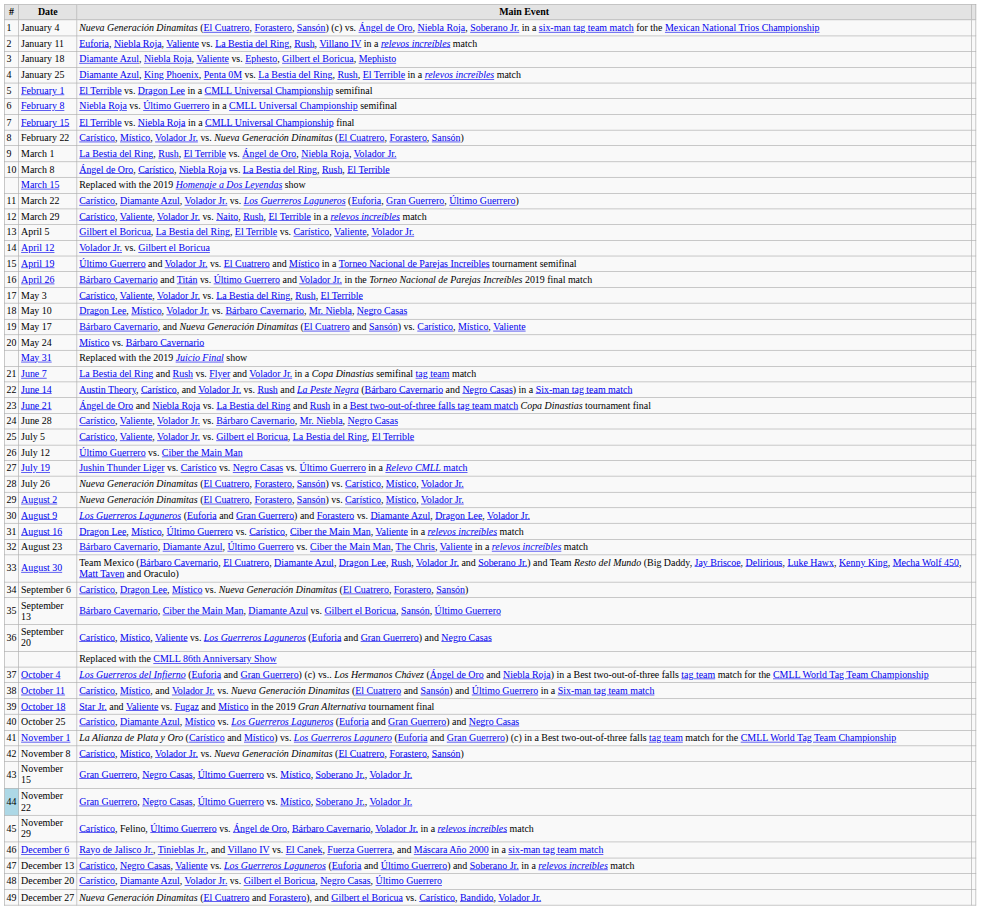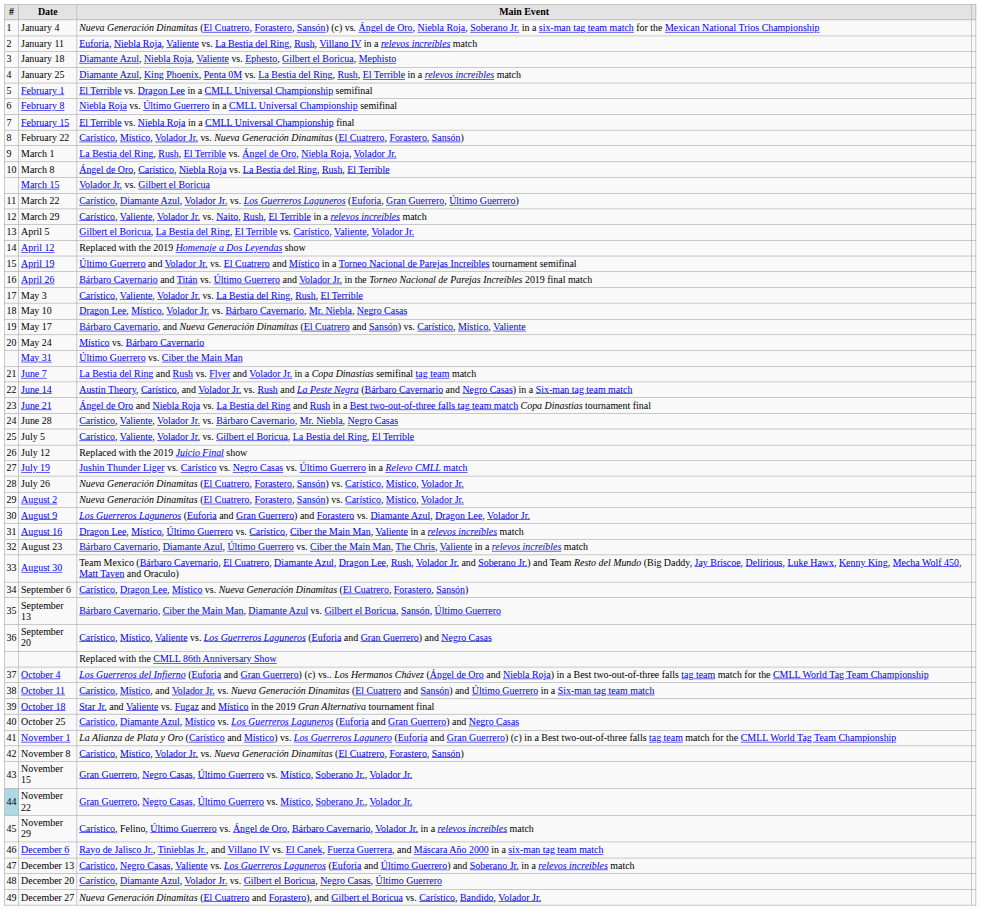 <table text-align: left;" class="wikitable sortable">
 <tr>
 <th data-sort-type="number" style="border-style: none none solid solid; background: #e3e3e3"><strong>#</strong></th>
 <th style="border-style: none none solid solid; background: #e3e3e3"><strong>Date</strong></th>
 <th style="border-style: none none solid solid; background: #e3e3e3"><strong>Main Event</strong></th>
 <th class="unsortable" style="border-style: none none solid solid; background: #e3e3e3"><strong></strong></th>
 </tr>
 <tr>
 <td>1</td>
 <td>January 4</td>
 <td><em>Nueva Generación Dinamitas</em> (<a href='#'>El Cuatrero</a>, <a href='#'>Forastero</a>, <a href='#'>Sansón</a>) (c) vs. <a href='#'>Ángel de Oro</a>, <a href='#'>Niebla Roja</a>, <a href='#'>Soberano Jr.</a> in a <a href='#'>six-man tag team match</a> for the <a href='#'>Mexican National Trios Championship</a></td>
 <td></td>
 </tr>
 <tr>
 <td>2</td>
 <td>January 11</td>
 <td><a href='#'>Euforia</a>, <a href='#'>Niebla Roja</a>, <a href='#'>Valiente</a> vs. <a href='#'>La Bestia del Ring</a>, <a href='#'>Rush</a>, <a href='#'>Villano IV</a> in a <em><a href='#'>relevos increíbles</a></em> match</td>
 <td></td>
 </tr>
 <tr>
 <td>3</td>
 <td>January 18</td>
 <td><a href='#'>Diamante Azul</a>, <a href='#'>Niebla Roja</a>, <a href='#'>Valiente</a> vs. <a href='#'>Ephesto</a>, <a href='#'>Gilbert el Boricua</a>, <a href='#'>Mephisto</a></td>
 <td></td>
 </tr>
 <tr>
 <td>4</td>
 <td>January 25</td>
 <td><a href='#'>Diamante Azul</a>, <a href='#'>King Phoenix</a>, <a href='#'>Penta 0M</a> vs. <a href='#'>La Bestia del Ring</a>, <a href='#'>Rush</a>, <a href='#'>El Terrible</a> in a <em><a href='#'>relevos increíbles</a></em> match</td>
 <td></td>
 </tr>
 <tr>
 <td>5</td>
 <td><a href='#'>February 1</a></td>
 <td><a href='#'>El Terrible</a> vs. <a href='#'>Dragon Lee</a> in a <a href='#'>CMLL Universal Championship</a> semifinal</td>
 <td></td>
 </tr>
 <tr>
 <td>6</td>
 <td><a href='#'>February 8</a></td>
 <td><a href='#'>Niebla Roja</a> vs. <a href='#'>Último Guerrero</a> in a <a href='#'>CMLL Universal Championship</a> semifinal</td>
 <td></td>
 </tr>
 <tr>
 <td>7</td>
 <td><a href='#'>February 15</a></td>
 <td><a href='#'>El Terrible</a> vs. <a href='#'>Niebla Roja</a> in a <a href='#'>CMLL Universal Championship</a> final</td>
 <td></td>
 </tr>
 <tr>
 <td>8</td>
 <td>February 22</td>
 <td><a href='#'>Carístico</a>, <a href='#'>Místico</a>, <a href='#'>Volador Jr.</a> vs. <em>Nueva Generación Dinamitas</em> (<a href='#'>El Cuatrero</a>, <a href='#'>Forastero</a>, <a href='#'>Sansón</a>)</td>
 <td></td>
 </tr>
 <tr>
 <td>9</td>
 <td>March 1</td>
 <td><a href='#'>La Bestia del Ring</a>, <a href='#'>Rush</a>, <a href='#'>El Terrible</a> vs. <a href='#'>Ángel de Oro</a>, <a href='#'>Niebla Roja</a>, <a href='#'>Volador Jr.</a></td>
 <td></td>
 </tr>
 <tr>
 <td>10</td>
 <td>March 8</td>
 <td><a href='#'>Ángel de Oro</a>, <a href='#'>Carístico</a>, <a href='#'>Niebla Roja</a> vs. <a href='#'>La Bestia del Ring</a>, <a href='#'>Rush</a>, <a href='#'>El Terrible</a></td>
 <td></td>
 </tr>
 <tr>
 <td></td>
 <td><a href='#'>March 15</a></td>
-<td>Replaced with the 2019 <em><a href='#'>Homenaje a Dos Leyendas</a></em> show</td>
+<td><a href='#'>Volador Jr.</a> vs. <a href='#'>Gilbert el Boricua</a></td>
 <td></td>
 </tr>
 <tr>
 <td>11</td>
 <td>March 22</td>
 <td><a href='#'>Carístico</a>, <a href='#'>Diamante Azul</a>, <a href='#'>Volador Jr.</a> vs. <em><a href='#'>Los Guerreros Laguneros</a></em> (<a href='#'>Euforia</a>, <a href='#'>Gran Guerrero</a>, <a href='#'>Último Guerrero</a>)</td>
 <td></td>
 </tr>
 <tr>
 <td>12</td>
 <td>March 29</td>
 <td><a href='#'>Carístico</a>, <a href='#'>Valiente</a>, <a href='#'>Volador Jr.</a> vs. <a href='#'>Naito</a>, <a href='#'>Rush</a>, <a href='#'>El Terrible</a> in a <em><a href='#'>relevos increíbles</a></em> match</td>
 <td></td>
 </tr>
 <tr>
 <td>13</td>
 <td>April 5</td>
 <td><a href='#'>Gilbert el Boricua</a>, <a href='#'>La Bestia del Ring</a>, <a href='#'>El Terrible</a> vs. <a href='#'>Carístico</a>, <a href='#'>Valiente</a>, <a href='#'>Volador Jr.</a></td>
 <td></td>
 </tr>
 <tr>
 <td>14</td>
 <td><a href='#'>April 12</a></td>
-<td><a href='#'>Volador Jr.</a> vs. <a href='#'>Gilbert el Boricua</a></td>
+<td>Replaced with the 2019 <em><a href='#'>Homenaje a Dos Leyendas</a></em> show</td>
 <td></td>
 </tr>
 <tr>
 <td>15</td>
 <td><a href='#'>April 19</a></td>
 <td><a href='#'>Último Guerrero</a> and <a href='#'>Volador Jr.</a> vs. <a href='#'>El Cuatrero</a> and <a href='#'>Místico</a> in a <a href='#'>Torneo Nacional de Parejas Increíbles</a> tournament semifinal</td>
 <td></td>
 </tr>
 <tr>
 <td>16</td>
 <td><a href='#'>April 26</a></td>
 <td><a href='#'>Bárbaro Cavernario</a> and <a href='#'>Titán</a> vs. <a href='#'>Último Guerrero</a> and <a href='#'>Volador Jr.</a> in the <em>Torneo Nacional de Parejas Increíbles</em> 2019 final match</td>
 <td></td>
 </tr>
 <tr>
 <td>17</td>
 <td>May 3</td>
 <td><a href='#'>Carístico</a>, <a href='#'>Valiente</a>, <a href='#'>Volador Jr.</a> vs. <a href='#'>La Bestia del Ring</a>, <a href='#'>Rush</a>, <a href='#'>El Terrible</a></td>
 <td></td>
 </tr>
 <tr>
 <td>18</td>
 <td>May 10</td>
 <td><a href='#'>Dragon Lee</a>, <a href='#'>Místico</a>, <a href='#'>Volador Jr.</a> vs. <a href='#'>Bárbaro Cavernario</a>, <a href='#'>Mr. Niebla</a>, <a href='#'>Negro Casas</a></td>
 <td></td>
 </tr>
 <tr>
 <td>19</td>
 <td>May 17</td>
 <td><a href='#'>Bárbaro Cavernario</a>, and <em>Nueva Generación Dinamitas</em> (<a href='#'>El Cuatrero</a> and <a href='#'>Sansón</a>) vs. <a href='#'>Carístico</a>, <a href='#'>Místico</a>, <a href='#'>Valiente</a></td>
 <td></td>
 </tr>
 <tr>
 <td>20</td>
 <td>May 24</td>
 <td><a href='#'>Místico</a> vs. <a href='#'>Bárbaro Cavernario</a></td>
 <td></td>
 </tr>
 <tr>
 <td></td>
 <td><a href='#'>May 31</a></td>
-<td>Replaced with the 2019 <em><a href='#'>Juicio Final</a></em> show</td>
+<td><a href='#'>Último Guerrero</a> vs. <a href='#'>Ciber the Main Man</a></td>
 <td></td>
 </tr>
 <tr>
 <td>21</td>
 <td><a href='#'>June 7</a></td>
 <td><a href='#'>La Bestia del Ring</a> and <a href='#'>Rush</a> vs. <a href='#'>Flyer</a> and <a href='#'>Volador Jr.</a> in a <em>Copa Dinastias</em> semifinal <a href='#'>tag team</a> match</td>
 <td></td>
 </tr>
 <tr>
 <td>22</td>
 <td><a href='#'>June 14</a></td>
 <td><a href='#'>Austin Theory</a>, <a href='#'>Carístico</a>, and <a href='#'>Volador Jr.</a> vs. <a href='#'>Rush</a> and <em><a href='#'>La Peste Negra</a></em> (<a href='#'>Bárbaro Cavernario</a> and <a href='#'>Negro Casas</a>) in a <a href='#'>Six-man tag team match</a></td>
 <td></td>
 </tr>
 <tr>
 <td>23</td>
 <td><a href='#'>June 21</a></td>
 <td><a href='#'>Ángel de Oro</a> and <a href='#'>Niebla Roja</a> vs. <a href='#'>La Bestia del Ring</a> and <a href='#'>Rush</a> in a <a href='#'>Best two-out-of-three falls tag team match</a> <em>Copa Dinastias</em> tournament final</td>
 <td></td>
 </tr>
 <tr>
 <td>24</td>
 <td>June 28</td>
 <td><a href='#'>Carístico</a>, <a href='#'>Valiente</a>, <a href='#'>Volador Jr.</a> vs. <a href='#'>Bárbaro Cavernario</a>, <a href='#'>Mr. Niebla</a>, <a href='#'>Negro Casas</a></td>
 <td></td>
 </tr>
 <tr>
 <td>25</td>
 <td>July 5</td>
 <td><a href='#'>Carístico</a>, <a href='#'>Valiente</a>, <a href='#'>Volador Jr.</a> vs. <a href='#'>Gilbert el Boricua</a>, <a href='#'>La Bestia del Ring</a>, <a href='#'>El Terrible</a></td>
 <td></td>
 </tr>
 <tr>
 <td>26</td>
 <td>July 12</td>
-<td><a href='#'>Último Guerrero</a> vs. <a href='#'>Ciber the Main Man</a></td>
+<td>Replaced with the 2019 <em><a href='#'>Juicio Final</a></em> show</td>
 <td></td>
 </tr>
 <tr>
 <td>27</td>
 <td><a href='#'>July 19</a></td>
 <td><a href='#'>Jushin Thunder Liger</a> vs. <a href='#'>Carístico</a> vs. <a href='#'>Negro Casas</a> vs. <a href='#'>Último Guerrero</a> in a <a href='#'><em>Relevo CMLL</em> match</a> </td>
 <td></td>
 </tr>
 <tr>
 <td>28</td>
 <td>July 26</td>
 <td><em>Nueva Generación Dinamitas</em> (<a href='#'>El Cuatrero</a>, <a href='#'>Forastero</a>, <a href='#'>Sansón</a>) vs. <a href='#'>Carístico</a>, <a href='#'>Místico</a>, <a href='#'>Volador Jr.</a></td>
 <td></td>
 </tr>
 <tr>
 <td>29</td>
 <td><a href='#'>August 2</a></td>
 <td><em>Nueva Generación Dinamitas</em> (<a href='#'>El Cuatrero</a>, <a href='#'>Forastero</a>, <a href='#'>Sansón</a>) vs. <a href='#'>Carístico</a>, <a href='#'>Místico</a>, <a href='#'>Volador Jr.</a></td>
 <td></td>
 </tr>
 <tr>
 <td>30</td>
 <td><a href='#'>August 9</a></td>
 <td><em><a href='#'>Los Guerreros Laguneros</a></em> (<a href='#'>Euforia</a> and <a href='#'>Gran Guerrero</a>) and <a href='#'>Forastero</a> vs. <a href='#'>Diamante Azul</a>, <a href='#'>Dragon Lee</a>, <a href='#'>Volador Jr.</a></td>
 <td></td>
 </tr>
 <tr>
 <td>31</td>
 <td><a href='#'>August 16</a></td>
 <td><a href='#'>Dragon Lee</a>, <a href='#'>Místico</a>, <a href='#'>Último Guerrero</a> vs. <a href='#'>Carístico</a>, <a href='#'>Ciber the Main Man</a>, <a href='#'>Valiente</a> in a <em><a href='#'>relevos increíbles</a></em> match</td>
 <td></td>
 </tr>
 <tr>
 <td>32</td>
 <td>August 23</td>
 <td><a href='#'>Bárbaro Cavernario</a>, <a href='#'>Diamante Azul</a>, <a href='#'>Último Guerrero</a> vs. <a href='#'>Ciber the Main Man</a>, <a href='#'>The Chris</a>, <a href='#'>Valiente</a> in a <em><a href='#'>relevos increíbles</a></em> match</td>
 <td></td>
 </tr>
 <tr>
 <td>33</td>
 <td><a href='#'>August 30</a></td>
 <td>Team Mexico (<a href='#'>Bárbaro Cavernario</a>, <a href='#'>El Cuatrero</a>, <a href='#'>Diamante Azul</a>, <a href='#'>Dragon Lee</a>, <a href='#'>Rush</a>, <a href='#'>Volador Jr.</a> and <a href='#'>Soberano Jr.</a>) and Team <em>Resto del Mundo</em> (Big Daddy, <a href='#'>Jay Briscoe</a>, <a href='#'>Delirious</a>, <a href='#'>Luke Hawx</a>, <a href='#'>Kenny King</a>, <a href='#'>Mecha Wolf 450</a>, <a href='#'>Matt Taven</a> and Oraculo)</td>
 <td></td>
 </tr>
 <tr>
 <td>34</td>
 <td>September 6</td>
 <td><a href='#'>Carístico</a>, <a href='#'>Dragon Lee</a>, <a href='#'>Místico</a> vs. <em>Nueva Generación Dinamitas</em> (<a href='#'>El Cuatrero</a>, <a href='#'>Forastero</a>, <a href='#'>Sansón</a>)</td>
 <td></td>
 </tr>
 <tr>
 <td>35</td>
 <td>September 13</td>
 <td><a href='#'>Bárbaro Cavernario</a>, <a href='#'>Ciber the Main Man</a>, <a href='#'>Diamante Azul</a> vs. <a href='#'>Gilbert el Boricua</a>, <a href='#'>Sansón</a>, <a href='#'>Último Guerrero</a></td>
 <td></td>
 </tr>
 <tr>
 <td>36</td>
 <td>September 20</td>
 <td><a href='#'>Carístico</a>, <a href='#'>Místico</a>, <a href='#'>Valiente</a> vs. <em><a href='#'>Los Guerreros Laguneros</a></em> (<a href='#'>Euforia</a> and <a href='#'>Gran Guerrero</a>) and <a href='#'>Negro Casas</a></td>
 <td></td>
 </tr>
 <tr>
 <td></td>
 <td></td>
 <td>Replaced with the <a href='#'>CMLL 86th Anniversary Show</a></td>
 <td></td>
 </tr>
 <tr>
 <td>37</td>
 <td><a href='#'>October 4</a></td>
 <td><em><a href='#'>Los Guerreros del Infierno</a></em> (<a href='#'>Euforia</a> and <a href='#'>Gran Guerrero</a>) (c) vs.. <em>Los Hermanos Chávez</em> (<a href='#'>Ángel de Oro</a> and <a href='#'>Niebla Roja</a>) in a Best two-out-of-three falls <a href='#'>tag team</a> match for the <a href='#'>CMLL World Tag Team Championship</a></td>
 <td></td>
 </tr>
 <tr>
 <td>38</td>
 <td><a href='#'>October 11</a></td>
 <td><a href='#'>Carístico</a>, <a href='#'>Místico</a>, and <a href='#'>Volador Jr.</a> vs. <em>Nueva Generación Dinamitas</em> (<a href='#'>El Cuatrero</a> and <a href='#'>Sansón</a>) and <a href='#'>Último Guerrero</a> in a <a href='#'>Six-man tag team match</a></td>
 <td></td>
 </tr>
 <tr>
 <td>39</td>
 <td><a href='#'>October 18</a></td>
 <td><a href='#'>Star Jr.</a> and <a href='#'>Valiente</a> vs. <a href='#'>Fugaz</a> and <a href='#'>Místico</a> in the 2019 <em>Gran Alternativa </em> tournament final</td>
 <td></td>
 </tr>
 <tr>
 <td>40</td>
 <td>October 25</td>
 <td><a href='#'>Carístico</a>, <a href='#'>Diamante Azul</a>, <a href='#'>Místico</a> vs. <em><a href='#'>Los Guerreros Laguneros</a></em> (<a href='#'>Euforia</a> and <a href='#'>Gran Guerrero</a>) and <a href='#'>Negro Casas</a></td>
 <td></td>
 </tr>
 <tr>
 <td>41</td>
 <td><a href='#'>November 1</a></td>
 <td><em>La Alianza de Plata y Oro</em> (<a href='#'>Carístico</a> and <a href='#'>Místico</a>) vs. <em><a href='#'>Los Guerreros Lagunero</a></em> (<a href='#'>Euforia</a> and <a href='#'>Gran Guerrero</a>) (c) in a Best two-out-of-three falls <a href='#'>tag team</a> match for the <a href='#'>CMLL World Tag Team Championship</a> </td>
 <td></td>
 </tr>
 <tr>
 <td>42</td>
 <td>November 8</td>
 <td><a href='#'>Carístico</a>, <a href='#'>Místico</a>, <a href='#'>Volador Jr.</a> vs. <em>Nueva Generación Dinamitas</em> (<a href='#'>El Cuatrero</a>, <a href='#'>Forastero</a>, <a href='#'>Sansón</a>)</td>
 <td></td>
 </tr>
 <tr>
 <td>43</td>
 <td>November 15</td>
 <td><a href='#'>Gran Guerrero</a>, <a href='#'>Negro Casas</a>, <a href='#'>Último Guerrero</a> vs. <a href='#'>Místico</a>, <a href='#'>Soberano Jr.</a>, <a href='#'>Volador Jr.</a></td>
 <td></td>
 </tr>
 <tr>
 <td style="background: lightblue;">44</td>
 <td>November 22</td>
 <td><a href='#'>Gran Guerrero</a>, <a href='#'>Negro Casas</a>, <a href='#'>Último Guerrero</a> vs. <a href='#'>Místico</a>, <a href='#'>Soberano Jr.</a>, <a href='#'>Volador Jr.</a></td>
 <td></td>
 </tr>
 <tr>
 <td>45</td>
 <td>November 29</td>
 <td><a href='#'>Carístico</a>, Felino, <a href='#'>Último Guerrero</a> vs. <a href='#'>Ángel de Oro</a>, <a href='#'>Bárbaro Cavernario</a>, <a href='#'>Volador Jr.</a> in a <em><a href='#'>relevos increíbles</a></em> match</td>
 <td></td>
 </tr>
 <tr>
 <td>46</td>
 <td><a href='#'>December 6</a></td>
 <td><a href='#'>Rayo de Jalisco Jr.</a>, <a href='#'>Tinieblas Jr.</a>, and <a href='#'>Villano IV</a> vs. <a href='#'>El Canek</a>, <a href='#'>Fuerza Guerrera</a>, and <a href='#'>Máscara Año 2000</a> in a <a href='#'>six-man tag team match</a> </td>
 <td></td>
 </tr>
 <tr>
 <td>47</td>
 <td>December 13</td>
 <td><a href='#'>Carístico</a>, <a href='#'>Negro Casas</a>, <a href='#'>Valiente</a> vs. <em><a href='#'>Los Guerreros Laguneros</a></em> (<a href='#'>Euforia</a> and <a href='#'>Último Guerrero</a>) and <a href='#'>Soberano Jr.</a> in a <em><a href='#'>relevos increíbles</a></em> match</td>
 <td></td>
 </tr>
 <tr>
 <td>48</td>
 <td>December 20</td>
 <td><a href='#'>Carístico</a>, <a href='#'>Diamante Azul</a>, <a href='#'>Volador Jr.</a> vs. <a href='#'>Gilbert el Boricua</a>, <a href='#'>Negro Casas</a>, <a href='#'>Último Guerrero</a></td>
 <td></td>
 </tr>
 <tr>
 <td>49</td>
 <td>December 27</td>
 <td><em>Nueva Generación Dinamitas</em> (<a href='#'>El Cuatrero</a> and <a href='#'>Forastero</a>), and <a href='#'>Gilbert el Boricua</a> vs. <a href='#'>Carístico</a>, <a href='#'>Bandido</a>, <a href='#'>Volador Jr.</a></td>
 <td></td>
 </tr>
 </table>
